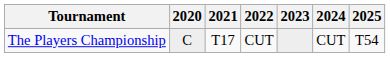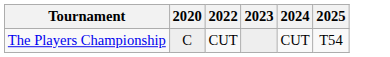 <table class="wikitable" style="font-size:95%;text-align:center;">
 <tr>
 <th>Tournament</th>
 <th>2020</th>
-<th>2021</th>
 <th>2022</th>
 <th>2023</th>
 <th>2024</th>
 <th>2025</th>
 </tr>
 <tr>
 <td align=left><a href='#'>The Players Championship</a></td>
 <td style="background:#eeeeee;">C</td>
-<td>T17</td>
 <td>CUT</td>
 <td style="background:#eeeeee;"></td>
 <td>CUT</td>
 <td>T54</td>
 </tr>
 </table>
